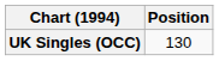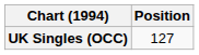 <table class="wikitable plainrowheaders" style="text-align:center">
 <tr>
 <th scope="col">Chart (1994)</th>
 <th scope="col">Position</th>
 </tr>
 <tr>
 <th scope="row">UK Singles (OCC)</th>
-<td>130</td>
+<td>127</td>
 </tr>
 </table>
